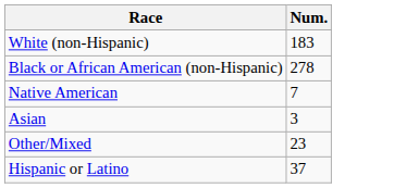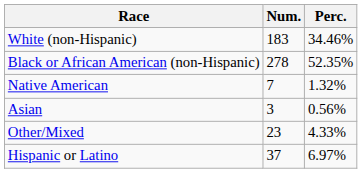 <table class="wikitable">
 <tr>
 <th>Race</th>
 <th>Num.</th>
+<th>Perc.</th>
 </tr>
 <tr>
 <td><a href='#'>White</a> (non-Hispanic)</td>
 <td>183</td>
+<td>34.46%</td>
 </tr>
 <tr>
 <td><a href='#'>Black or African American</a> (non-Hispanic)</td>
 <td>278</td>
+<td>52.35%</td>
 </tr>
 <tr>
 <td><a href='#'>Native American</a></td>
 <td>7</td>
+<td>1.32%</td>
 </tr>
 <tr>
 <td><a href='#'>Asian</a></td>
 <td>3</td>
+<td>0.56%</td>
 </tr>
 <tr>
 <td><a href='#'>Other/Mixed</a></td>
 <td>23</td>
+<td>4.33%</td>
 </tr>
 <tr>
 <td><a href='#'>Hispanic</a> or <a href='#'>Latino</a></td>
 <td>37</td>
+<td>6.97%</td>
 </tr>
 </table>
